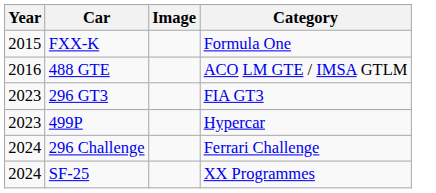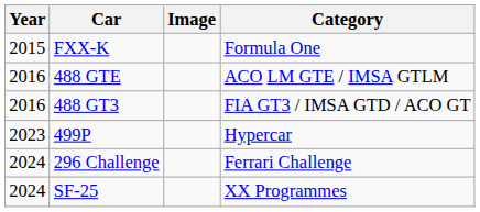 <table class="wikitable">
 <tr>
 <th>Year</th>
 <th>Car</th>
 <th>Image</th>
 <th>Category</th>
 </tr>
 <tr>
 <td>2015</td>
 <td><a href='#'>FXX-K</a></td>
 <td></td>
 <td><a href='#'>Formula One</a></td>
 </tr>
 <tr>
 <td>2016</td>
 <td><a href='#'>488 GTE</a></td>
 <td></td>
 <td><a href='#'>ACO</a> <a href='#'>LM GTE</a> / <a href='#'>IMSA</a> GTLM</td>
 </tr>
 <tr>
-<td>2023</td>
-<td><a href='#'>296 GT3</a></td>
+<td>2016</td>
+<td><a href='#'>488 GT3</a></td>
 <td></td>
-<td><a href='#'>FIA GT3</a></td>
+<td><a href='#'>FIA GT3</a> / IMSA GTD / ACO GT</td>
 </tr>
 <tr>
 <td>2023</td>
 <td><a href='#'>499P</a></td>
 <td></td>
 <td><a href='#'>Hypercar</a></td>
 </tr>
 <tr>
 <td>2024</td>
 <td><a href='#'>296 Challenge</a></td>
 <td></td>
 <td><a href='#'>Ferrari Challenge</a></td>
 </tr>
 <tr>
 <td>2024</td>
 <td><a href='#'>SF-25</a></td>
 <td></td>
 <td><a href='#'>XX Programmes</a></td>
 </tr>
 </table>
